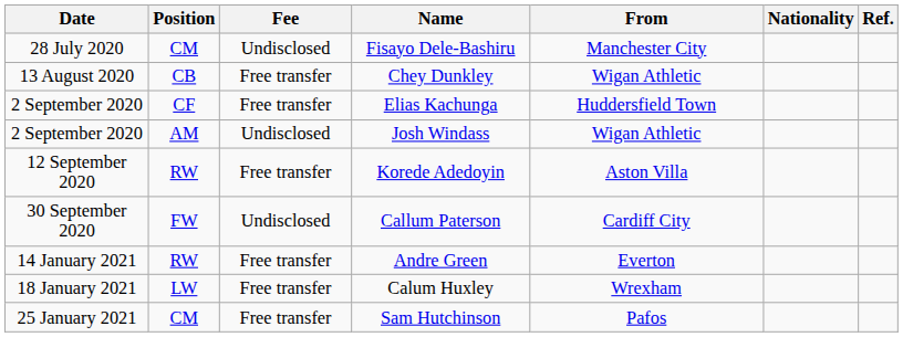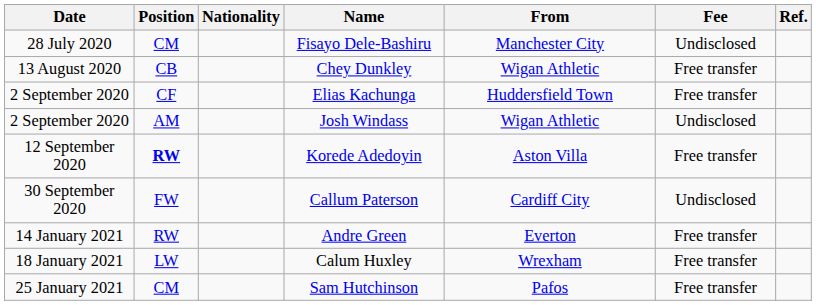 <table class="wikitable" style="text-align:center">
 <tr>
 <th style="width:120px">Date</th>
 <th style="width:50px">Position</th>
-<th style="width:110px">Fee</th>
+<th style="width:50px">Nationality</th>
 <th style="width:150px">Name</th>
 <th style="width:200px">From</th>
-<th style="width:50px">Nationality</th>
+<th style="width:110px">Fee</th>
 <th style="width:25px">Ref.</th>
 </tr>
 <tr>
 <td>28 July 2020</td>
 <td><a href='#'>CM</a></td>
-<td>Undisclosed</td>
+<td></td>
 <td><a href='#'>Fisayo Dele-Bashiru</a></td>
 <td> <a href='#'>Manchester City</a></td>
-<td></td>
+<td>Undisclosed</td>
 <td></td>
 </tr>
 <tr>
 <td>13 August 2020</td>
 <td><a href='#'>CB</a></td>
-<td>Free transfer</td>
+<td></td>
 <td><a href='#'>Chey Dunkley</a></td>
 <td> <a href='#'>Wigan Athletic</a></td>
-<td></td>
+<td>Free transfer</td>
 <td></td>
 </tr>
 <tr>
 <td>2 September 2020</td>
 <td><a href='#'>CF</a></td>
-<td>Free transfer</td>
+<td></td>
 <td><a href='#'>Elias Kachunga</a></td>
 <td> <a href='#'>Huddersfield Town</a></td>
-<td></td>
+<td>Free transfer</td>
 <td></td>
 </tr>
 <tr>
 <td>2 September 2020</td>
 <td><a href='#'>AM</a></td>
-<td>Undisclosed</td>
+<td></td>
 <td><a href='#'>Josh Windass</a></td>
 <td> <a href='#'>Wigan Athletic</a></td>
-<td></td>
+<td>Undisclosed</td>
 <td></td>
 </tr>
 <tr>
 <td>12 September 2020</td>
-<td><a href='#'>RW</a></td>
-<td>Free transfer</td>
+<td><strong><a href='#'>RW</a></strong></td>
+<td></td>
 <td><a href='#'>Korede Adedoyin</a></td>
 <td> <a href='#'>Aston Villa</a></td>
-<td></td>
+<td>Free transfer</td>
 <td></td>
 </tr>
 <tr>
 <td>30 September 2020</td>
 <td><a href='#'>FW</a></td>
-<td>Undisclosed</td>
+<td></td>
 <td><a href='#'>Callum Paterson</a></td>
 <td> <a href='#'>Cardiff City</a></td>
-<td></td>
+<td>Undisclosed</td>
 <td></td>
 </tr>
 <tr>
 <td>14 January 2021</td>
 <td><a href='#'>RW</a></td>
-<td>Free transfer</td>
+<td></td>
 <td><a href='#'>Andre Green</a></td>
 <td> <a href='#'>Everton</a></td>
-<td></td>
+<td>Free transfer</td>
 <td></td>
 </tr>
 <tr>
 <td>18 January 2021</td>
 <td><a href='#'>LW</a></td>
-<td>Free transfer</td>
+<td></td>
 <td>Calum Huxley</td>
 <td> <a href='#'>Wrexham</a></td>
-<td></td>
+<td>Free transfer</td>
 <td></td>
 </tr>
 <tr>
 <td>25 January 2021</td>
 <td><a href='#'>CM</a></td>
-<td>Free transfer</td>
+<td></td>
 <td><a href='#'>Sam Hutchinson</a></td>
 <td> <a href='#'>Pafos</a></td>
-<td></td>
+<td>Free transfer</td>
 <td></td>
 </tr>
 </table>
